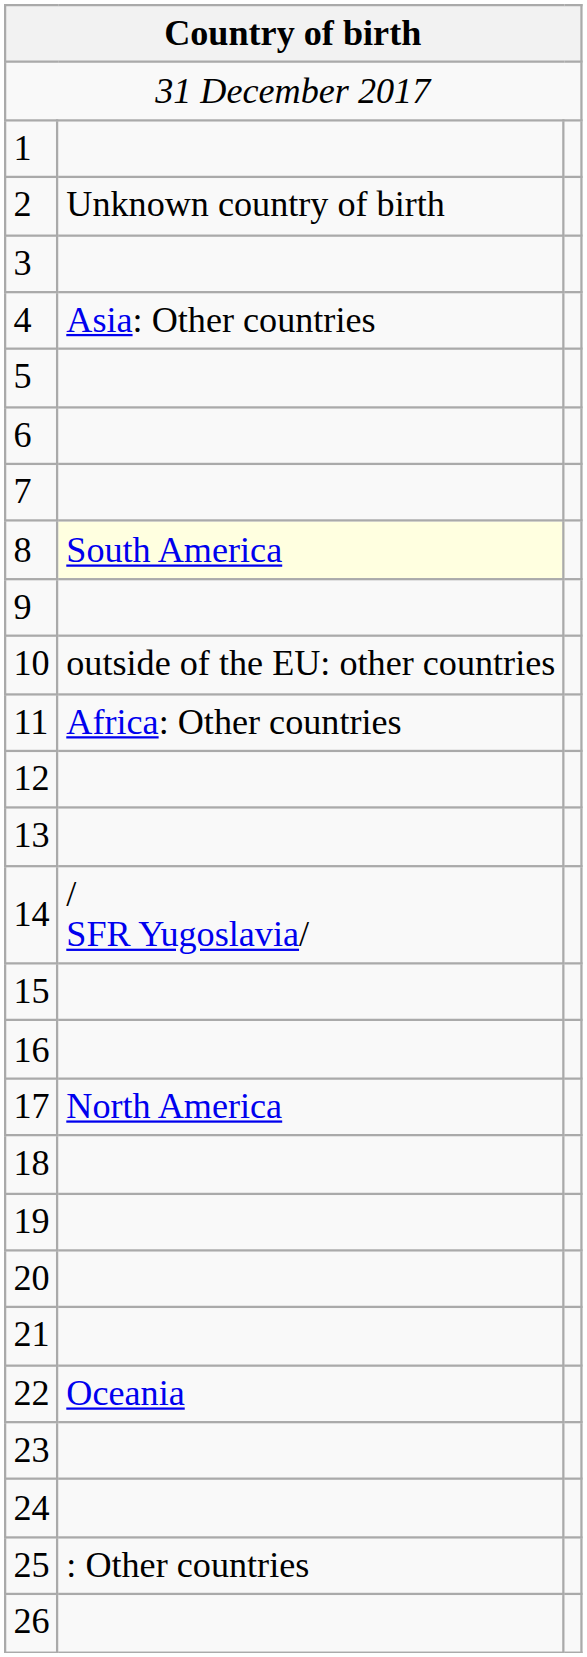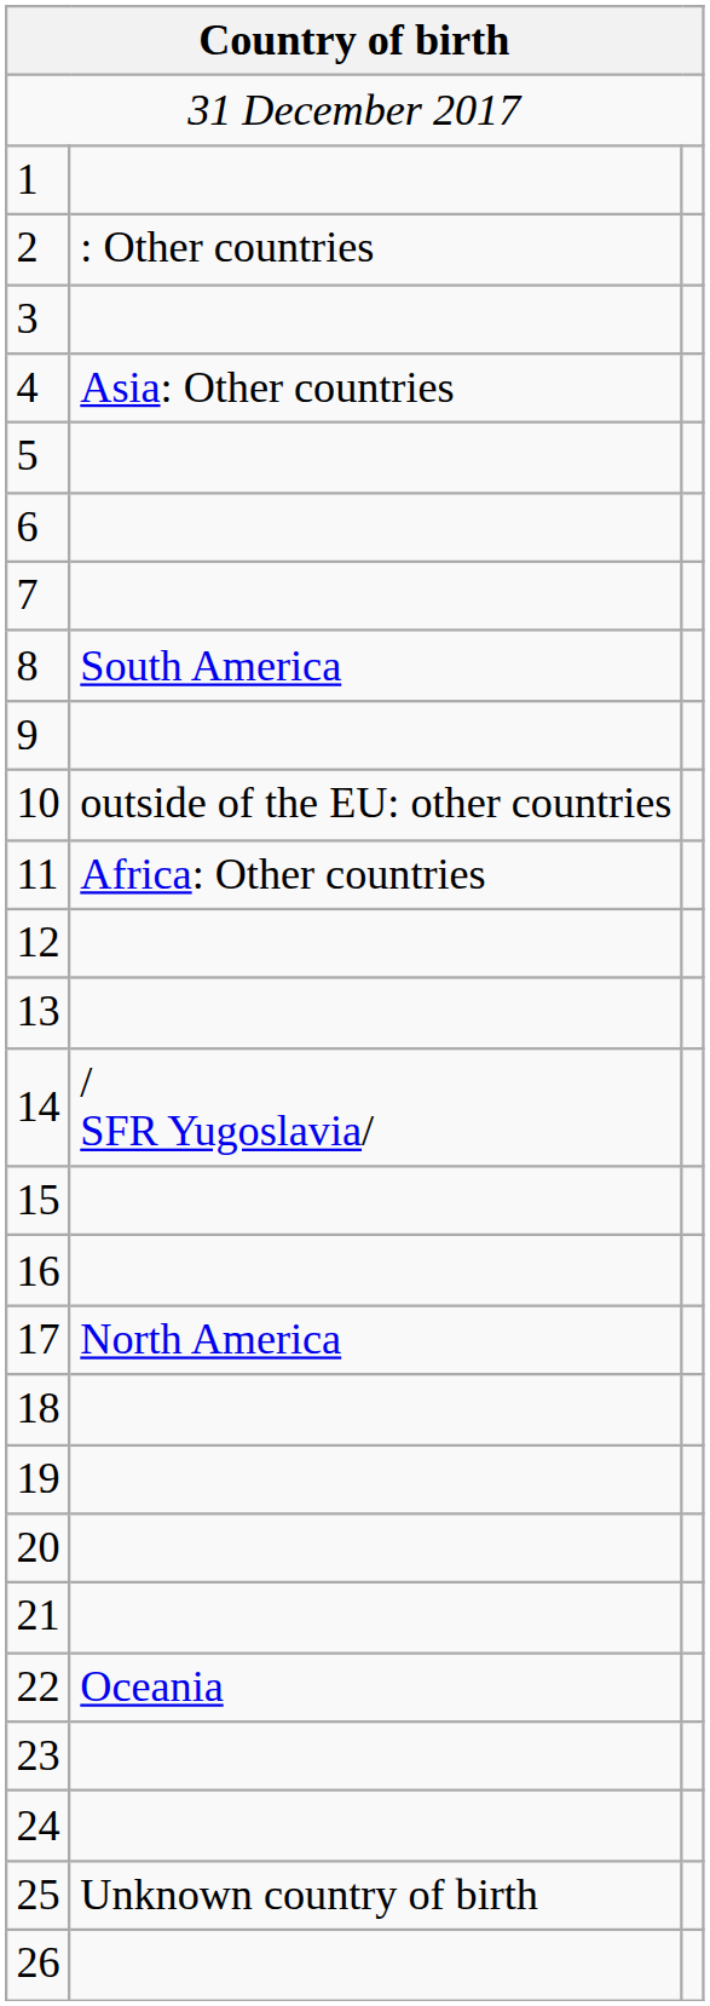 <table class="wikitable collapsible collapsed">
 <tr>
 <th colspan=3>Country of birth</th>
 </tr>
 <tr>
 <td colspan=3 style="text-align:center;"><em>31 December 2017</em></td>
 </tr>
 <tr>
 <td>1</td>
 <td></td>
 <td align=right></td>
 </tr>
 <tr>
 <td>2</td>
-<td>Unknown country of birth</td>
+<td>: Other countries</td>
 <td align=right></td>
 </tr>
 <tr>
 <td>3</td>
 <td></td>
 <td align=right></td>
 </tr>
 <tr>
 <td>4</td>
 <td><a href='#'>Asia</a>: Other countries</td>
 <td align=right></td>
 </tr>
 <tr>
 <td>5</td>
 <td></td>
 <td align=right></td>
 </tr>
 <tr>
 <td>6</td>
 <td></td>
 <td align=right></td>
 </tr>
 <tr>
 <td>7</td>
 <td></td>
 <td align=right></td>
 </tr>
 <tr>
 <td>8</td>
-<td style="background: lightyellow;"><a href='#'>South America</a></td>
+<td><a href='#'>South America</a></td>
 <td align=right></td>
 </tr>
 <tr>
 <td>9</td>
 <td></td>
 <td align=right></td>
 </tr>
 <tr>
 <td>10</td>
 <td> outside of the EU: other countries</td>
 <td align=right></td>
 </tr>
 <tr>
 <td>11</td>
 <td><a href='#'>Africa</a>: Other countries</td>
 <td align=right></td>
 </tr>
 <tr>
 <td>12</td>
 <td></td>
 <td align=right></td>
 </tr>
 <tr>
 <td>13</td>
 <td></td>
 <td align=right></td>
 </tr>
 <tr>
 <td>14</td>
 <td>/<br><a href='#'>SFR Yugoslavia</a>/</td>
 <td align=right></td>
 </tr>
 <tr>
 <td>15</td>
 <td></td>
 <td align=right></td>
 </tr>
 <tr>
 <td>16</td>
 <td></td>
 <td align=right></td>
 </tr>
 <tr>
 <td>17</td>
 <td><a href='#'>North America</a></td>
 <td align=right></td>
 </tr>
 <tr>
 <td>18</td>
 <td></td>
 <td align=right></td>
 </tr>
 <tr>
 <td>19</td>
 <td></td>
 <td align=right></td>
 </tr>
 <tr>
 <td>20</td>
 <td></td>
 <td align=right></td>
 </tr>
 <tr>
 <td>21</td>
 <td></td>
 <td align=right></td>
 </tr>
 <tr>
 <td>22</td>
 <td><a href='#'>Oceania</a></td>
 <td align=right></td>
 </tr>
 <tr>
 <td>23</td>
 <td></td>
 <td align=right></td>
 </tr>
 <tr>
 <td>24</td>
 <td></td>
 <td align=right></td>
 </tr>
 <tr>
 <td>25</td>
-<td>: Other countries</td>
+<td>Unknown country of birth</td>
 <td align=right></td>
 </tr>
 <tr>
 <td>26</td>
 <td></td>
 <td align=right></td>
 </tr>
 </table>
